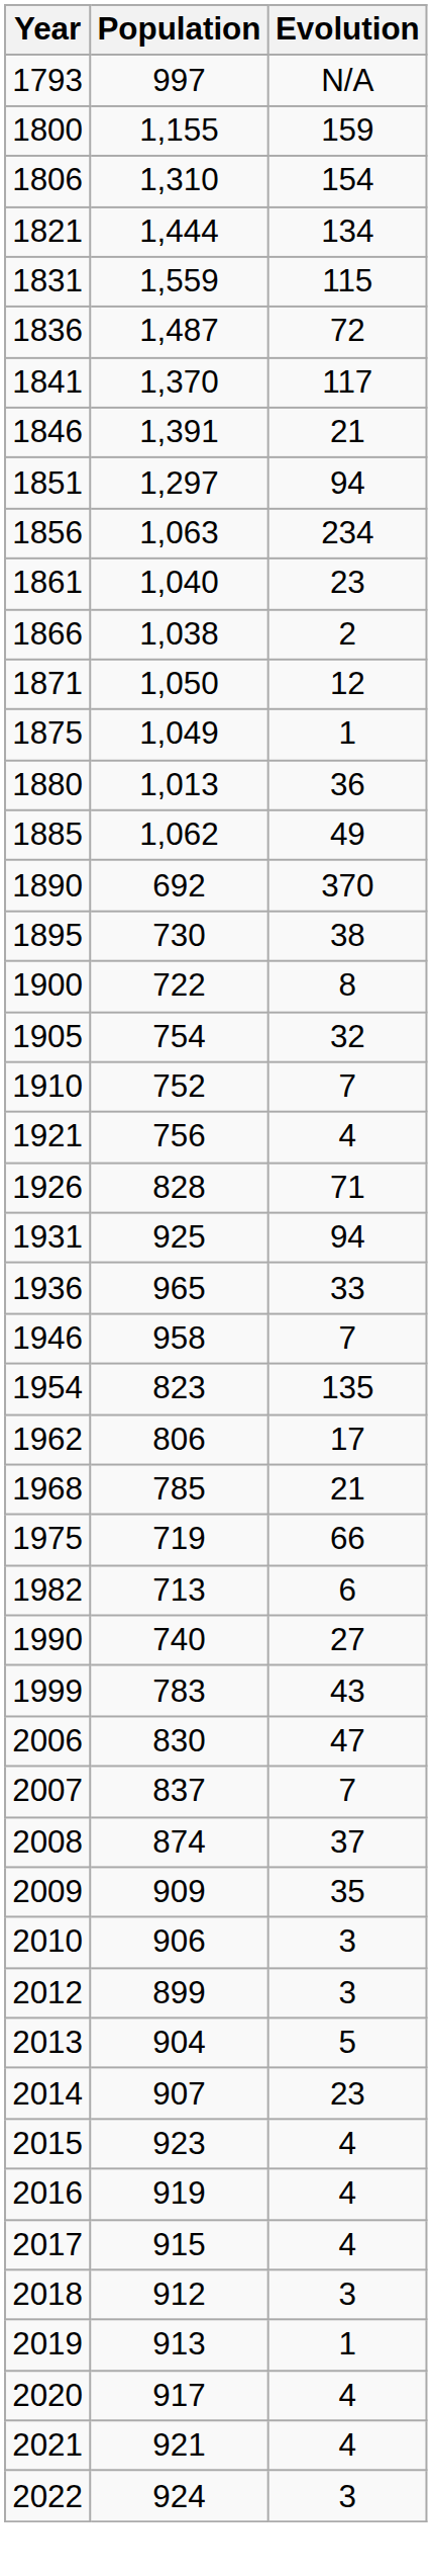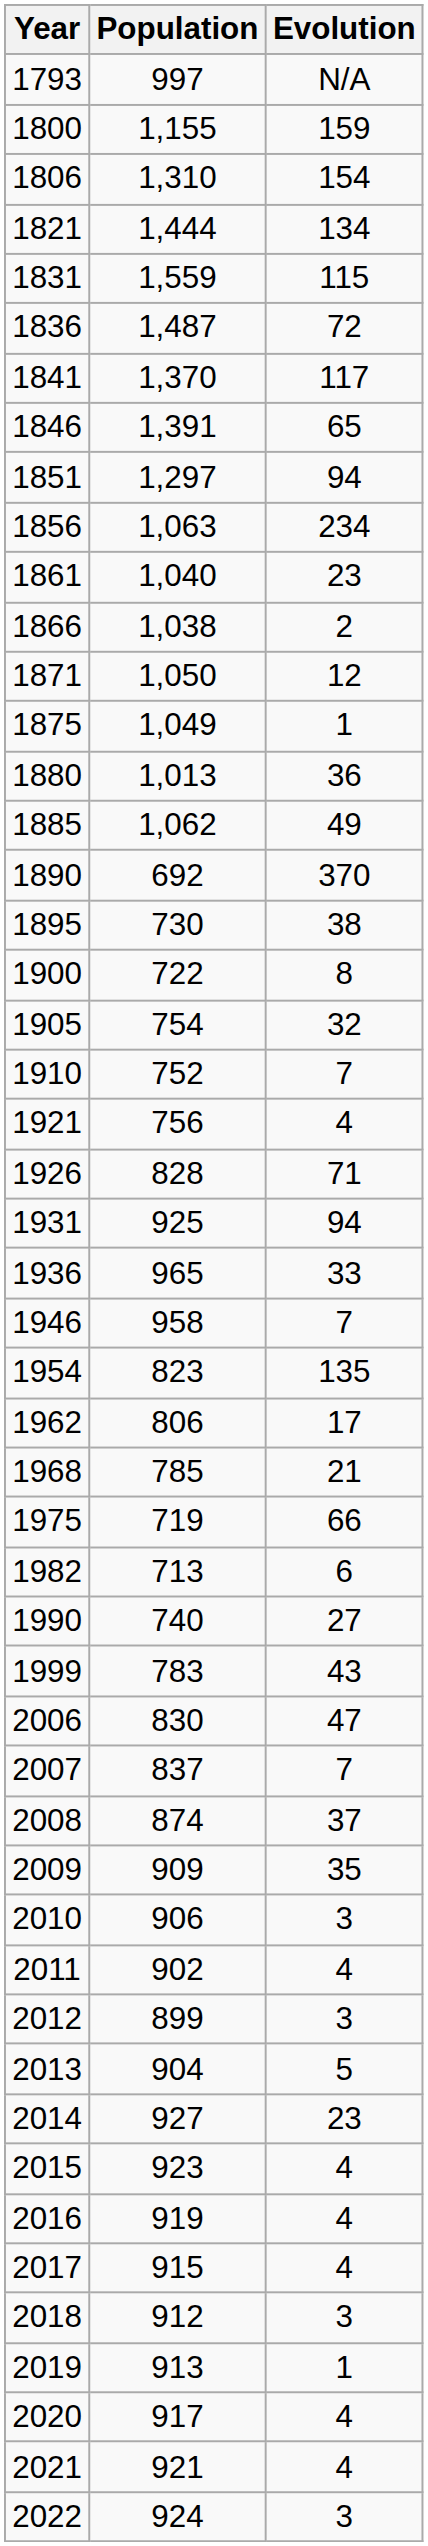 <table class="wikitable plainrowheaders sortable" style="text-align:center">
 <tr>
 <th>Year</th>
 <th>Population</th>
 <th>Evolution</th>
 </tr>
 <tr>
 <td>1793</td>
 <td>997</td>
 <td>N/A</td>
 </tr>
 <tr>
 <td>1800</td>
 <td>1,155</td>
 <td> 159</td>
 </tr>
 <tr>
 <td>1806</td>
 <td>1,310</td>
 <td> 154</td>
 </tr>
 <tr>
 <td>1821</td>
 <td>1,444</td>
 <td> 134</td>
 </tr>
 <tr>
 <td>1831</td>
 <td>1,559</td>
 <td> 115</td>
 </tr>
 <tr>
 <td>1836</td>
 <td>1,487</td>
 <td> 72</td>
 </tr>
 <tr>
 <td>1841</td>
 <td>1,370</td>
 <td> 117</td>
 </tr>
 <tr>
 <td>1846</td>
 <td>1,391</td>
-<td> 21</td>
+<td> 65</td>
 </tr>
 <tr>
 <td>1851</td>
 <td>1,297</td>
 <td> 94</td>
 </tr>
 <tr>
 <td>1856</td>
 <td>1,063</td>
 <td> 234</td>
 </tr>
 <tr>
 <td>1861</td>
 <td>1,040</td>
 <td> 23</td>
 </tr>
 <tr>
 <td>1866</td>
 <td>1,038</td>
 <td> 2</td>
 </tr>
 <tr>
 <td>1871</td>
 <td>1,050</td>
 <td> 12</td>
 </tr>
 <tr>
 <td>1875</td>
 <td>1,049</td>
 <td> 1</td>
 </tr>
 <tr>
 <td>1880</td>
 <td>1,013</td>
 <td> 36</td>
 </tr>
 <tr>
 <td>1885</td>
 <td>1,062</td>
 <td> 49</td>
 </tr>
 <tr>
 <td>1890</td>
 <td>692</td>
 <td> 370</td>
 </tr>
 <tr>
 <td>1895</td>
 <td>730</td>
 <td> 38</td>
 </tr>
 <tr>
 <td>1900</td>
 <td>722</td>
 <td> 8</td>
 </tr>
 <tr>
 <td>1905</td>
 <td>754</td>
 <td> 32</td>
 </tr>
 <tr>
 <td>1910</td>
 <td>752</td>
 <td> 7</td>
 </tr>
 <tr>
 <td>1921</td>
 <td>756</td>
 <td> 4</td>
 </tr>
 <tr>
 <td>1926</td>
 <td>828</td>
 <td> 71</td>
 </tr>
 <tr>
 <td>1931</td>
 <td>925</td>
 <td> 94</td>
 </tr>
 <tr>
 <td>1936</td>
 <td>965</td>
 <td> 33</td>
 </tr>
 <tr>
 <td>1946</td>
 <td>958</td>
 <td> 7</td>
 </tr>
 <tr>
 <td>1954</td>
 <td>823</td>
 <td> 135</td>
 </tr>
 <tr>
 <td>1962</td>
 <td>806</td>
 <td> 17</td>
 </tr>
 <tr>
 <td>1968</td>
 <td>785</td>
 <td> 21</td>
 </tr>
 <tr>
 <td>1975</td>
 <td>719</td>
 <td> 66</td>
 </tr>
 <tr>
 <td>1982</td>
 <td>713</td>
 <td> 6</td>
 </tr>
 <tr>
 <td>1990</td>
 <td>740</td>
 <td> 27</td>
 </tr>
 <tr>
 <td>1999</td>
 <td>783</td>
 <td> 43</td>
 </tr>
 <tr>
 <td>2006</td>
 <td>830</td>
 <td> 47</td>
 </tr>
 <tr>
 <td>2007</td>
 <td>837</td>
 <td> 7</td>
 </tr>
 <tr>
 <td>2008</td>
 <td>874</td>
 <td> 37</td>
 </tr>
 <tr>
 <td>2009</td>
 <td>909</td>
 <td> 35</td>
 </tr>
 <tr>
 <td>2010</td>
 <td>906</td>
 <td> 3</td>
 </tr>
 <tr>
+<td>2011</td>
+<td>902</td>
+<td> 4</td>
+</tr>
+<tr>
 <td>2012</td>
 <td>899</td>
 <td> 3</td>
 </tr>
 <tr>
 <td>2013</td>
 <td>904</td>
 <td> 5</td>
 </tr>
 <tr>
 <td>2014</td>
-<td>907</td>
+<td>927</td>
 <td> 23</td>
 </tr>
 <tr>
 <td>2015</td>
 <td>923</td>
 <td> 4</td>
 </tr>
 <tr>
 <td>2016</td>
 <td>919</td>
 <td> 4</td>
 </tr>
 <tr>
 <td>2017</td>
 <td>915</td>
 <td> 4</td>
 </tr>
 <tr>
 <td>2018</td>
 <td>912</td>
 <td> 3</td>
 </tr>
 <tr>
 <td>2019</td>
 <td>913</td>
 <td> 1</td>
 </tr>
 <tr>
 <td>2020</td>
 <td>917</td>
 <td> 4</td>
 </tr>
 <tr>
 <td>2021</td>
 <td>921</td>
 <td> 4</td>
 </tr>
 <tr>
 <td>2022</td>
 <td>924</td>
 <td> 3</td>
 </tr>
 </table>
